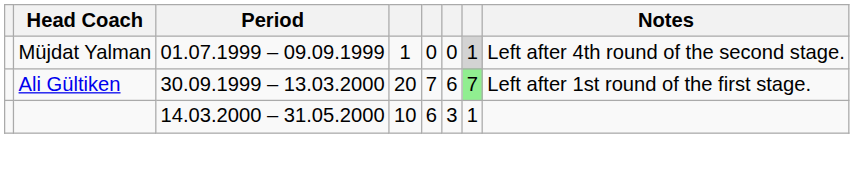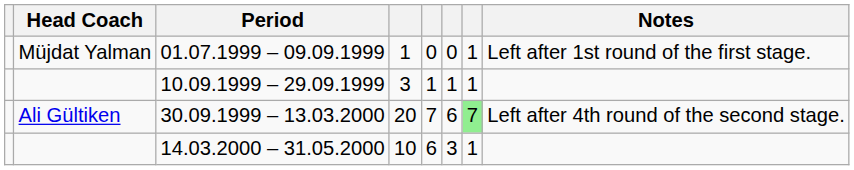 <table class="wikitable" style="text-align: left;">
 <tr>
 <th></th>
 <th>Head Coach</th>
 <th>Period</th>
 <th></th>
 <th></th>
 <th></th>
 <th></th>
 <th>Notes</th>
 </tr>
 <tr>
 <td></td>
 <td>Müjdat Yalman</td>
 <td>01.07.1999 – 09.09.1999</td>
 <td align="center">1</td>
 <td align="center">0</td>
 <td align="center">0</td>
-<td align="center" style="background: lightgrey;">1</td>
-<td>Left after 4th round of the second stage.</td>
+<td align="center">1</td>
+<td>Left after 1st round of the first stage.</td>
+</tr>
+<tr>
+<td></td>
+<td></td>
+<td>10.09.1999 – 29.09.1999</td>
+<td align="center">3</td>
+<td align="center">1</td>
+<td align="center">1</td>
+<td align="center">1</td>
+<td></td>
 </tr>
 <tr>
 <td></td>
 <td><a href='#'>Ali Gültiken</a></td>
 <td>30.09.1999 – 13.03.2000</td>
 <td align="center">20</td>
 <td align="center">7</td>
 <td align="center">6</td>
 <td align="center" style="background: lightgreen;">7</td>
-<td>Left after 1st round of the first stage.</td>
+<td>Left after 4th round of the second stage.</td>
 </tr>
 <tr>
 <td></td>
 <td></td>
 <td>14.03.2000 – 31.05.2000</td>
 <td align="center">10</td>
 <td align="center">6</td>
 <td align="center">3</td>
 <td align="center">1</td>
 <td></td>
 </tr>
 </table>
